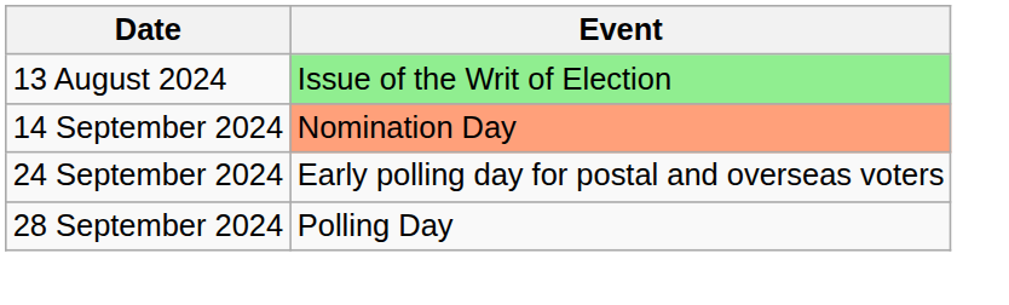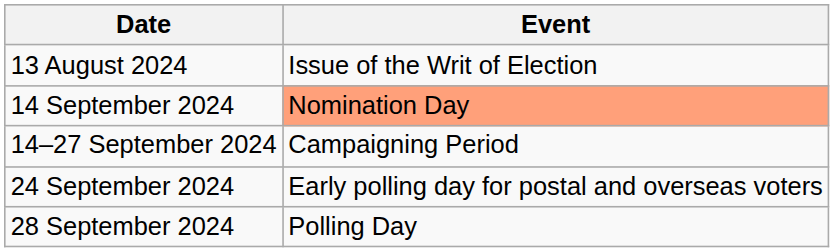 <table class="wikitable">
 <tr>
 <th>Date</th>
 <th>Event</th>
 </tr>
 <tr>
 <td>13 August 2024</td>
-<td style="background: lightgreen;">Issue of the Writ of Election</td>
+<td>Issue of the Writ of Election</td>
 </tr>
 <tr>
 <td>14 September 2024</td>
 <td style="background: lightsalmon;">Nomination Day</td>
+</tr>
+<tr>
+<td>14–27 September 2024</td>
+<td>Campaigning Period</td>
 </tr>
 <tr>
 <td>24 September 2024</td>
 <td>Early polling day for postal and overseas voters</td>
 </tr>
 <tr>
 <td>28 September 2024</td>
 <td>Polling Day</td>
 </tr>
 </table>
